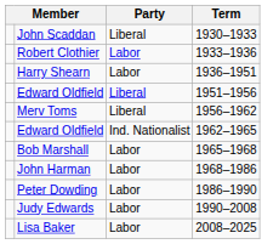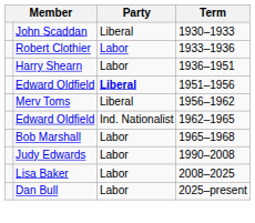 <table class="wikitable">
 <tr>
 <th colspan="2">Member</th>
 <th>Party</th>
 <th>Term</th>
 </tr>
 <tr>
 <td> </td>
 <td><a href='#'>John Scaddan</a></td>
 <td>Liberal</td>
 <td>1930–1933</td>
 </tr>
 <tr>
 <td> </td>
 <td><a href='#'>Robert Clothier</a></td>
 <td><a href='#'>Labor</a></td>
 <td>1933–1936</td>
 </tr>
 <tr>
 <td> </td>
 <td><a href='#'>Harry Shearn</a></td>
 <td>Labor</td>
 <td>1936–1951</td>
 </tr>
 <tr>
 <td> </td>
 <td><a href='#'>Edward Oldfield</a></td>
-<td><a href='#'>Liberal</a></td>
+<td><strong><a href='#'>Liberal</a></strong></td>
 <td>1951–1956</td>
 </tr>
 <tr>
 <td> </td>
 <td><a href='#'>Merv Toms</a></td>
 <td>Liberal</td>
 <td>1956–1962</td>
 </tr>
 <tr>
 <td> </td>
 <td><a href='#'>Edward Oldfield</a></td>
 <td>Ind. Nationalist</td>
 <td>1962–1965</td>
 </tr>
 <tr>
 <td> </td>
 <td><a href='#'>Bob Marshall</a></td>
 <td>Labor</td>
 <td>1965–1968</td>
 </tr>
 <tr>
 <td> </td>
-<td><a href='#'>John Harman</a></td>
-<td>Labor</td>
-<td>1968–1986</td>
-</tr>
-<tr>
-<td> </td>
-<td><a href='#'>Peter Dowding</a></td>
-<td>Labor</td>
-<td>1986–1990</td>
-</tr>
-<tr>
-<td> </td>
 <td><a href='#'>Judy Edwards</a></td>
 <td>Labor</td>
 <td>1990–2008</td>
 </tr>
 <tr>
 <td> </td>
 <td><a href='#'>Lisa Baker</a></td>
 <td>Labor</td>
 <td>2008–2025</td>
 </tr>
+<tr>
+<td> </td>
+<td><a href='#'>Dan Bull</a></td>
+<td>Labor</td>
+<td>2025–present</td>
+</tr>
 </table>
